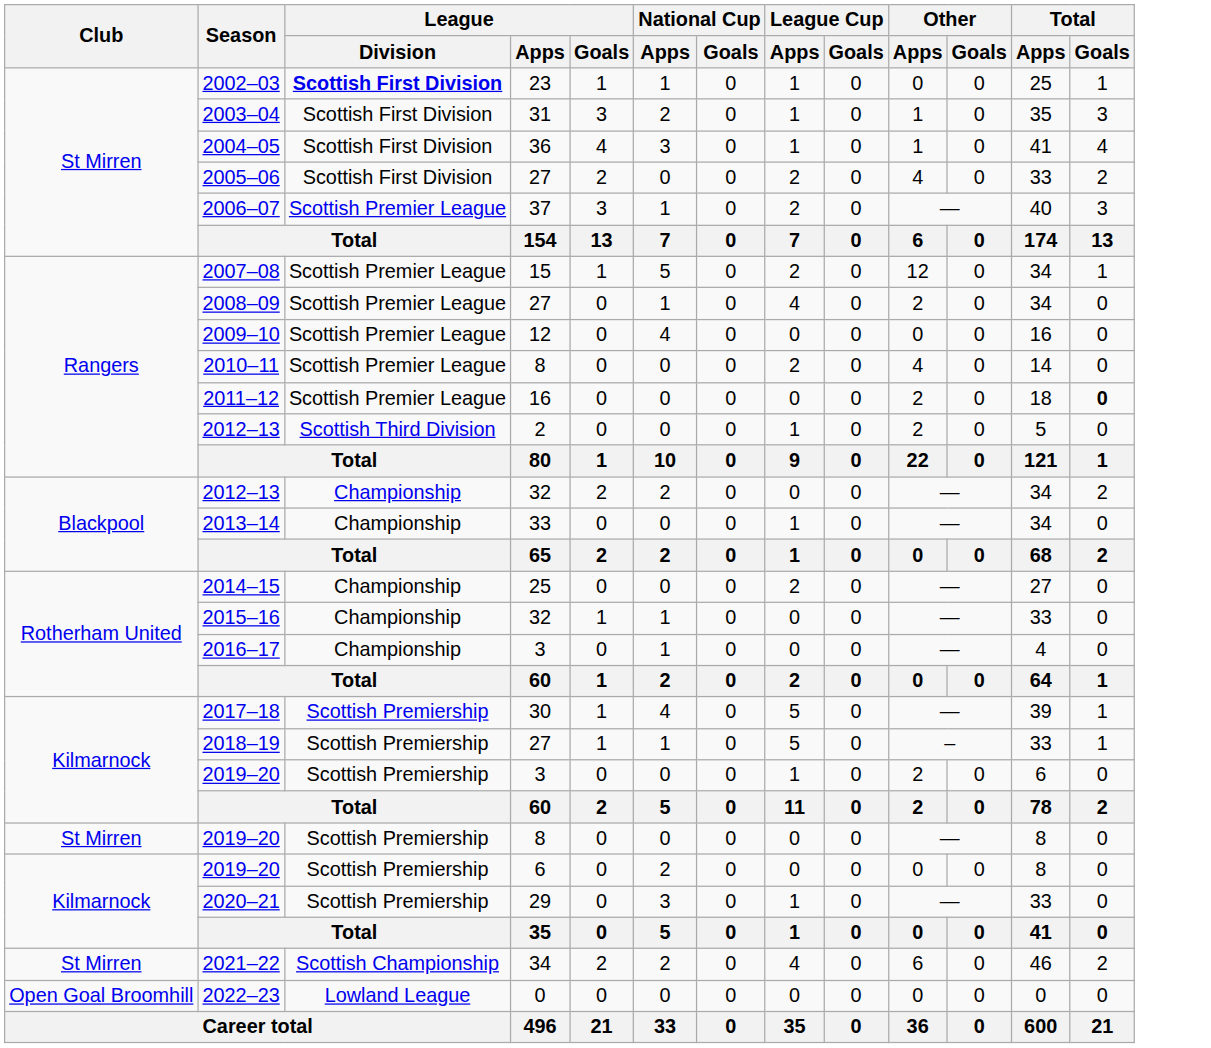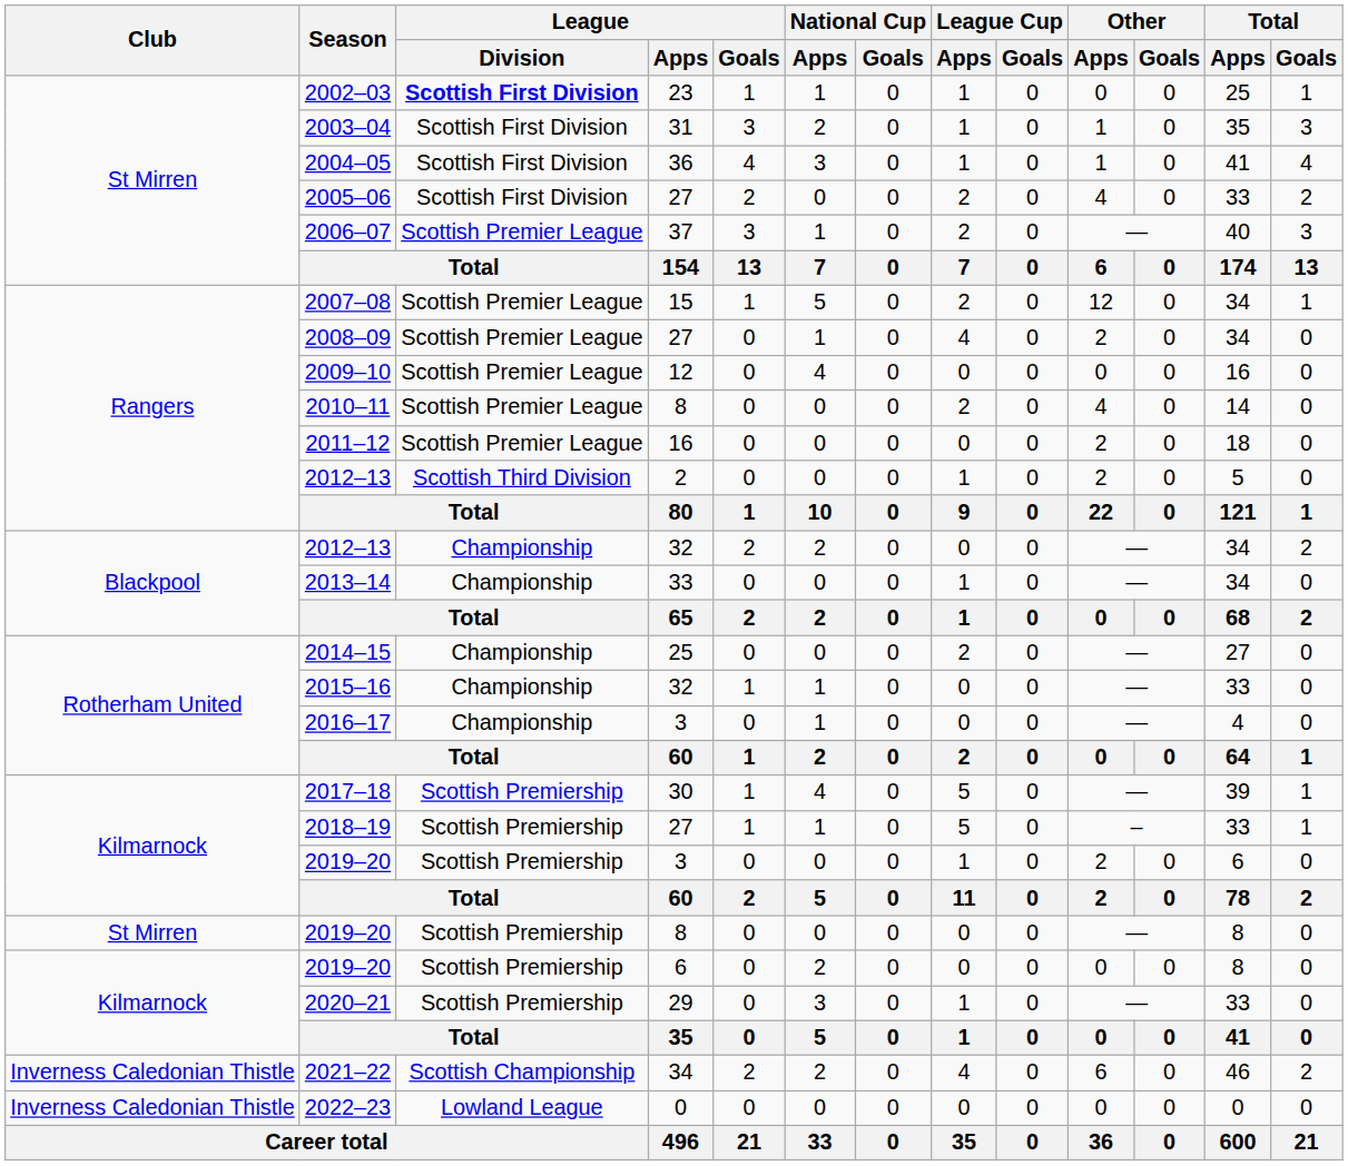 <table class="wikitable" style="text-align: center">
 <tr>
 <th rowspan=2>Club</th>
 <th rowspan=2>Season</th>
 <th colspan=3>League</th>
 <th colspan=2>National Cup</th>
 <th colspan=2>League Cup</th>
 <th colspan=2>Other</th>
 <th colspan=2>Total</th>
 </tr>
 <tr>
 <th>Division</th>
 <th>Apps</th>
 <th>Goals</th>
 <th>Apps</th>
 <th>Goals</th>
 <th>Apps</th>
 <th>Goals</th>
 <th>Apps</th>
 <th>Goals</th>
 <th>Apps</th>
 <th>Goals</th>
 </tr>
 <tr>
 <td rowspan=6><a href='#'>St Mirren</a></td>
 <td><a href='#'>2002–03</a></td>
 <td><strong><a href='#'>Scottish First Division</a></strong></td>
 <td>23</td>
 <td>1</td>
 <td>1</td>
 <td>0</td>
 <td>1</td>
 <td>0</td>
 <td>0</td>
 <td>0</td>
 <td>25</td>
 <td>1</td>
 </tr>
 <tr>
 <td><a href='#'>2003–04</a></td>
 <td>Scottish First Division</td>
 <td>31</td>
 <td>3</td>
 <td>2</td>
 <td>0</td>
 <td>1</td>
 <td>0</td>
 <td>1</td>
 <td>0</td>
 <td>35</td>
 <td>3</td>
 </tr>
 <tr>
 <td><a href='#'>2004–05</a></td>
 <td>Scottish First Division</td>
 <td>36</td>
 <td>4</td>
 <td>3</td>
 <td>0</td>
 <td>1</td>
 <td>0</td>
 <td>1</td>
 <td>0</td>
 <td>41</td>
 <td>4</td>
 </tr>
 <tr>
 <td><a href='#'>2005–06</a></td>
 <td>Scottish First Division</td>
 <td>27</td>
 <td>2</td>
 <td>0</td>
 <td>0</td>
 <td>2</td>
 <td>0</td>
 <td>4</td>
 <td>0</td>
 <td>33</td>
 <td>2</td>
 </tr>
 <tr>
 <td><a href='#'>2006–07</a></td>
 <td><a href='#'>Scottish Premier League</a></td>
 <td>37</td>
 <td>3</td>
 <td>1</td>
 <td>0</td>
 <td>2</td>
 <td>0</td>
 <td colspan="2">—</td>
 <td>40</td>
 <td>3</td>
 </tr>
 <tr>
 <th colspan="2">Total</th>
 <th>154</th>
 <th>13</th>
 <th>7</th>
 <th>0</th>
 <th>7</th>
 <th>0</th>
 <th>6</th>
 <th>0</th>
 <th>174</th>
 <th>13</th>
 </tr>
 <tr>
 <td rowspan="7"><a href='#'>Rangers</a></td>
 <td><a href='#'>2007–08</a></td>
 <td>Scottish Premier League</td>
 <td>15</td>
 <td>1</td>
 <td>5</td>
 <td>0</td>
 <td>2</td>
 <td>0</td>
 <td>12</td>
 <td>0</td>
 <td>34</td>
 <td>1</td>
 </tr>
 <tr>
 <td><a href='#'>2008–09</a></td>
 <td>Scottish Premier League</td>
 <td>27</td>
 <td>0</td>
 <td>1</td>
 <td>0</td>
 <td>4</td>
 <td>0</td>
 <td>2</td>
 <td>0</td>
 <td>34</td>
 <td>0</td>
 </tr>
 <tr>
 <td><a href='#'>2009–10</a></td>
 <td>Scottish Premier League</td>
 <td>12</td>
 <td>0</td>
 <td>4</td>
 <td>0</td>
 <td>0</td>
 <td>0</td>
 <td>0</td>
 <td>0</td>
 <td>16</td>
 <td>0</td>
 </tr>
 <tr>
 <td><a href='#'>2010–11</a></td>
 <td>Scottish Premier League</td>
 <td>8</td>
 <td>0</td>
 <td>0</td>
 <td>0</td>
 <td>2</td>
 <td>0</td>
 <td>4</td>
 <td>0</td>
 <td>14</td>
 <td>0</td>
 </tr>
 <tr>
 <td><a href='#'>2011–12</a></td>
 <td>Scottish Premier League</td>
 <td>16</td>
 <td>0</td>
 <td>0</td>
 <td>0</td>
 <td>0</td>
 <td>0</td>
 <td>2</td>
 <td>0</td>
 <td>18</td>
-<td><strong>0</strong></td>
+<td>0</td>
 </tr>
 <tr>
 <td><a href='#'>2012–13</a></td>
 <td><a href='#'>Scottish Third Division</a></td>
 <td>2</td>
 <td>0</td>
 <td>0</td>
 <td>0</td>
 <td>1</td>
 <td>0</td>
 <td>2</td>
 <td>0</td>
 <td>5</td>
 <td>0</td>
 </tr>
 <tr>
 <th colspan="2">Total</th>
 <th>80</th>
 <th>1</th>
 <th>10</th>
 <th>0</th>
 <th>9</th>
 <th>0</th>
 <th>22</th>
 <th>0</th>
 <th>121</th>
 <th>1</th>
 </tr>
 <tr>
 <td rowspan="3"><a href='#'>Blackpool</a></td>
 <td><a href='#'>2012–13</a></td>
 <td><a href='#'>Championship</a></td>
 <td>32</td>
 <td>2</td>
 <td>2</td>
 <td>0</td>
 <td>0</td>
 <td>0</td>
 <td colspan="2">—</td>
 <td>34</td>
 <td>2</td>
 </tr>
 <tr>
 <td><a href='#'>2013–14</a></td>
 <td>Championship</td>
 <td>33</td>
 <td>0</td>
 <td>0</td>
 <td>0</td>
 <td>1</td>
 <td>0</td>
 <td colspan="2">—</td>
 <td>34</td>
 <td>0</td>
 </tr>
 <tr>
 <th colspan="2">Total</th>
 <th>65</th>
 <th>2</th>
 <th>2</th>
 <th>0</th>
 <th>1</th>
 <th>0</th>
 <th>0</th>
 <th>0</th>
 <th>68</th>
 <th>2</th>
 </tr>
 <tr>
 <td rowspan="4"><a href='#'>Rotherham United</a></td>
 <td><a href='#'>2014–15</a></td>
 <td>Championship</td>
 <td>25</td>
 <td>0</td>
 <td>0</td>
 <td>0</td>
 <td>2</td>
 <td>0</td>
 <td colspan="2">—</td>
 <td>27</td>
 <td>0</td>
 </tr>
 <tr>
 <td><a href='#'>2015–16</a></td>
 <td>Championship</td>
 <td>32</td>
 <td>1</td>
 <td>1</td>
 <td>0</td>
 <td>0</td>
 <td>0</td>
 <td colspan="2">—</td>
 <td>33</td>
 <td>0</td>
 </tr>
 <tr>
 <td><a href='#'>2016–17</a></td>
 <td>Championship</td>
 <td>3</td>
 <td>0</td>
 <td>1</td>
 <td>0</td>
 <td>0</td>
 <td>0</td>
 <td colspan="2">—</td>
 <td>4</td>
 <td>0</td>
 </tr>
 <tr>
 <th colspan="2">Total</th>
 <th>60</th>
 <th>1</th>
 <th>2</th>
 <th>0</th>
 <th>2</th>
 <th>0</th>
 <th>0</th>
 <th>0</th>
 <th>64</th>
 <th>1</th>
 </tr>
 <tr>
 <td rowspan=4><a href='#'>Kilmarnock</a></td>
 <td><a href='#'>2017–18</a></td>
 <td><a href='#'>Scottish Premiership</a></td>
 <td>30</td>
 <td>1</td>
 <td>4</td>
 <td>0</td>
 <td>5</td>
 <td>0</td>
 <td colspan="2">—</td>
 <td>39</td>
 <td>1</td>
 </tr>
 <tr>
 <td><a href='#'>2018–19</a></td>
 <td>Scottish Premiership</td>
 <td>27</td>
 <td>1</td>
 <td>1</td>
 <td>0</td>
 <td>5</td>
 <td>0</td>
 <td colspan="2">–</td>
 <td>33</td>
 <td>1</td>
 </tr>
 <tr>
 <td><a href='#'>2019–20</a></td>
 <td>Scottish Premiership</td>
 <td>3</td>
 <td>0</td>
 <td>0</td>
 <td>0</td>
 <td>1</td>
 <td>0</td>
 <td>2</td>
 <td>0</td>
 <td>6</td>
 <td>0</td>
 </tr>
 <tr>
 <th colspan=2>Total</th>
 <th>60</th>
 <th>2</th>
 <th>5</th>
 <th>0</th>
 <th>11</th>
 <th>0</th>
 <th>2</th>
 <th>0</th>
 <th>78</th>
 <th>2</th>
 </tr>
 <tr>
 <td><a href='#'>St Mirren</a></td>
 <td><a href='#'>2019–20</a></td>
 <td>Scottish Premiership</td>
 <td>8</td>
 <td>0</td>
 <td>0</td>
 <td>0</td>
 <td>0</td>
 <td>0</td>
 <td colspan="2">—</td>
 <td>8</td>
 <td>0</td>
 </tr>
 <tr>
 <td rowspan=3><a href='#'>Kilmarnock</a></td>
 <td><a href='#'>2019–20</a></td>
 <td>Scottish Premiership</td>
 <td>6</td>
 <td>0</td>
 <td>2</td>
 <td>0</td>
 <td>0</td>
 <td>0</td>
 <td>0</td>
 <td>0</td>
 <td>8</td>
 <td>0</td>
 </tr>
 <tr>
 <td><a href='#'>2020–21</a></td>
 <td>Scottish Premiership</td>
 <td>29</td>
 <td>0</td>
 <td>3</td>
 <td>0</td>
 <td>1</td>
 <td>0</td>
 <td colspan=2>—</td>
 <td>33</td>
 <td>0</td>
 </tr>
 <tr>
 <th colspan=2>Total</th>
 <th>35</th>
 <th>0</th>
 <th>5</th>
 <th>0</th>
 <th>1</th>
 <th>0</th>
 <th>0</th>
 <th>0</th>
 <th>41</th>
 <th>0</th>
 </tr>
 <tr>
-<td><a href='#'>St Mirren</a></td>
+<td><a href='#'>Inverness Caledonian Thistle</a></td>
 <td><a href='#'>2021–22</a></td>
 <td><a href='#'>Scottish Championship</a></td>
 <td>34</td>
 <td>2</td>
 <td>2</td>
 <td>0</td>
 <td>4</td>
 <td>0</td>
 <td>6</td>
 <td>0</td>
 <td>46</td>
 <td>2</td>
 </tr>
 <tr>
-<td><a href='#'>Open Goal Broomhill</a></td>
+<td><a href='#'>Inverness Caledonian Thistle</a></td>
 <td><a href='#'>2022–23</a></td>
 <td><a href='#'>Lowland League</a></td>
 <td>0</td>
 <td>0</td>
 <td>0</td>
 <td>0</td>
 <td>0</td>
 <td>0</td>
 <td>0</td>
 <td>0</td>
 <td>0</td>
 <td>0</td>
 </tr>
 <tr>
 <th colspan="3">Career total</th>
 <th>496</th>
 <th>21</th>
 <th>33</th>
 <th>0</th>
 <th>35</th>
 <th>0</th>
 <th>36</th>
 <th>0</th>
 <th>600</th>
 <th>21</th>
 </tr>
 </table>
